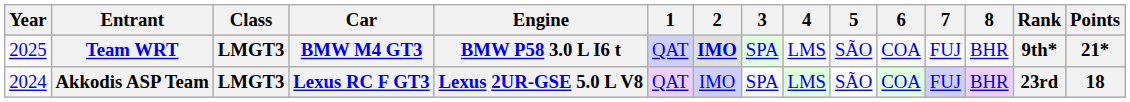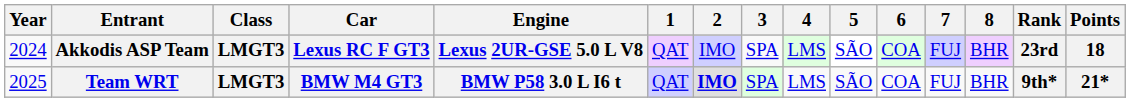 <table class="wikitable" style="text-align:center; font-size:85%">
 <tr>
 <th>Year</th>
 <th>Entrant</th>
 <th>Class</th>
 <th>Car</th>
 <th>Engine</th>
 <th>1</th>
 <th>2</th>
 <th>3</th>
 <th>4</th>
 <th>5</th>
 <th>6</th>
 <th>7</th>
 <th>8</th>
 <th>Rank</th>
 <th>Points</th>
 </tr>
 <tr>
+<td><a href='#'>2024</a></td>
+<th nowrap>Akkodis ASP Team</th>
+<th>LMGT3</th>
+<th nowrap><a href='#'>Lexus RC F GT3</a></th>
+<th nowrap><a href='#'>Lexus</a> <a href='#'>2UR-GSE</a> 5.0 L V8</th>
+<td style="background:#EFCFFF;"><a href='#'>QAT</a><br></td>
+<td style="background:#CFCFFF;"><a href='#'>IMO</a><br></td>
+<td><a href='#'>SPA</a></td>
+<td style="background:#DFFFDF;"><a href='#'>LMS</a><br></td>
+<td style="background:#FFFFFF;"><a href='#'>SÃO</a><br></td>
+<td style="background:#DFFFDF;"><a href='#'>COA</a><br></td>
+<td style="background:#CFCFFF;"><a href='#'>FUJ</a><br></td>
+<td style="background:#EFCFFF;"><a href='#'>BHR</a><br></td>
+<th>23rd</th>
+<th>18</th>
+</tr>
+<tr>
 <td><a href='#'>2025</a></td>
 <th><a href='#'>Team WRT</a></th>
 <th>LMGT3</th>
 <th><a href='#'>BMW M4 GT3</a></th>
 <th><a href='#'>BMW P58</a> 3.0 L I6 t</th>
 <td style="background:#CFCFFF;"><a href='#'>QAT</a><br></td>
 <td style="background:#DFDFDF;"><strong><a href='#'>IMO</a></strong><br></td>
 <td style="background:#DFFFDF;"><a href='#'>SPA</a><br></td>
 <td style="background:#;"><a href='#'>LMS</a><br></td>
 <td style="background:#;"><a href='#'>SÃO</a><br></td>
 <td style="background:#;"><a href='#'>COA</a><br></td>
 <td style="background:#;"><a href='#'>FUJ</a><br></td>
 <td style="background:#;"><a href='#'>BHR</a><br></td>
 <th>9th*</th>
 <th>21*</th>
 </tr>
-<tr>
-<td><a href='#'>2024</a></td>
-<th nowrap>Akkodis ASP Team</th>
-<th>LMGT3</th>
-<th nowrap><a href='#'>Lexus RC F GT3</a></th>
-<th nowrap><a href='#'>Lexus</a> <a href='#'>2UR-GSE</a> 5.0 L V8</th>
-<td style="background:#EFCFFF;"><a href='#'>QAT</a><br></td>
-<td style="background:#CFCFFF;"><a href='#'>IMO</a><br></td>
-<td><a href='#'>SPA</a></td>
-<td style="background:#DFFFDF;"><a href='#'>LMS</a><br></td>
-<td style="background:#FFFFFF;"><a href='#'>SÃO</a><br></td>
-<td style="background:#DFFFDF;"><a href='#'>COA</a><br></td>
-<td style="background:#CFCFFF;"><a href='#'>FUJ</a><br></td>
-<td style="background:#EFCFFF;"><a href='#'>BHR</a><br></td>
-<th>23rd</th>
-<th>18</th>
-</tr>
 </table>
